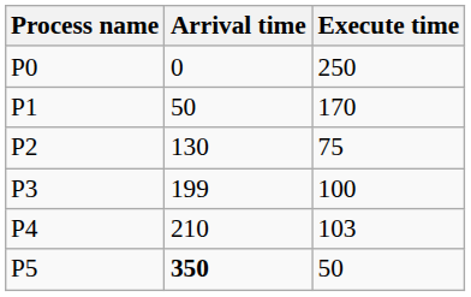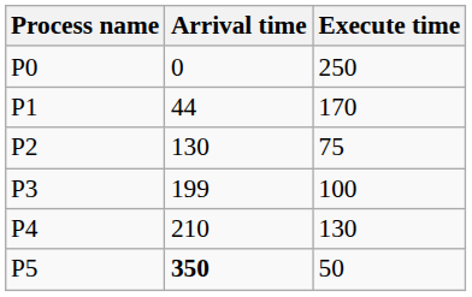 <table class="wikitable" style="margin: 1em auto 1em auto;">
 <tr>
 <th>Process name</th>
 <th>Arrival time</th>
 <th>Execute time</th>
 </tr>
 <tr>
 <td>P0</td>
 <td>0</td>
 <td>250</td>
 </tr>
 <tr>
 <td>P1</td>
-<td>50</td>
+<td>44</td>
 <td>170</td>
 </tr>
 <tr>
 <td>P2</td>
 <td>130</td>
 <td>75</td>
 </tr>
 <tr>
 <td>P3</td>
 <td>199</td>
 <td>100</td>
 </tr>
 <tr>
 <td>P4</td>
 <td>210</td>
-<td>103</td>
+<td>130</td>
 </tr>
 <tr>
 <td>P5</td>
 <td><strong>350</strong></td>
 <td>50</td>
 </tr>
 </table>
